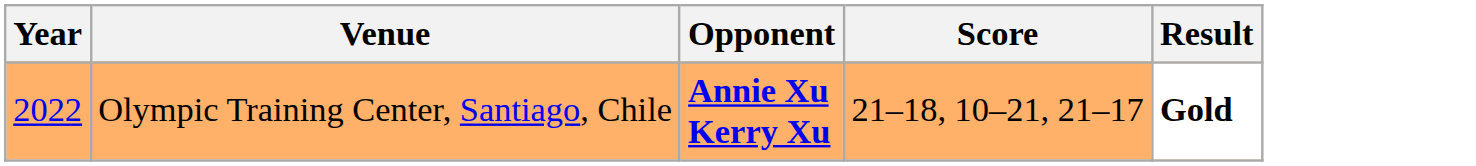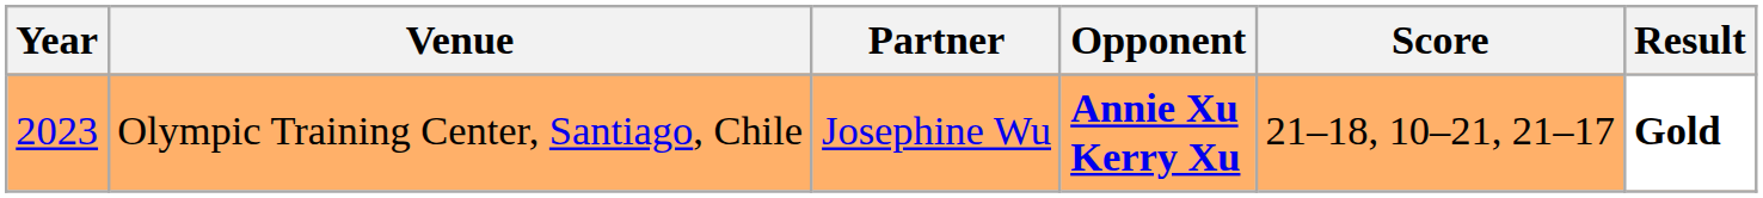 <table class="sortable wikitable" style="font-size: 90%;">
 <tr>
 <th>Year</th>
 <th>Venue</th>
+<th>Partner</th>
 <th>Opponent</th>
 <th>Score</th>
 <th>Result</th>
 </tr>
 <tr style="background:#FFB069">
-<td align="center"><a href='#'>2022</a></td>
+<td align="center"><a href='#'>2023</a></td>
 <td align="left">Olympic Training Center, <a href='#'>Santiago</a>, Chile</td>
+<td align="left"> <a href='#'>Josephine Wu</a></td>
 <td align="left"><strong> <a href='#'>Annie Xu</a><br> <a href='#'>Kerry Xu</a></strong></td>
 <td align="left">21–18, 10–21, 21–17</td>
 <td style="text-align:left; background:white"> <strong>Gold</strong></td>
 </tr>
 </table>
